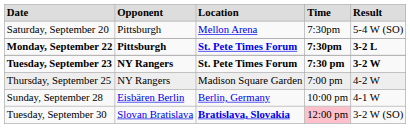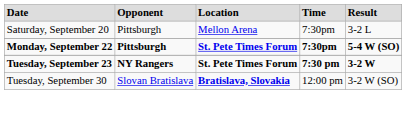 <table class="wikitable">
 <tr style="font-weight:bold; background-color:#dddddd;">
 <td>Date</td>
 <td>Opponent</td>
 <td>Location</td>
 <td>Time</td>
 <td>Result</td>
 </tr>
 <tr>
 <td>Saturday, September 20</td>
 <td>Pittsburgh</td>
 <td><a href='#'>Mellon Arena</a></td>
 <td>7:30pm</td>
-<td>5-4 W (SO)</td>
+<td>3-2 L</td>
 </tr>
 <tr bgcolor="#eeeeee">
 </tr>
 <tr style="font-weight:bold">
 <td>Monday, September 22</td>
 <td>Pittsburgh</td>
 <td><a href='#'>St. Pete Times Forum</a></td>
 <td>7:30pm</td>
-<td>3-2 L</td>
+<td>5-4 W (SO)</td>
 </tr>
 <tr>
 </tr>
 <tr style="font-weight:bold">
 <td>Tuesday, September 23</td>
 <td>NY Rangers</td>
 <td>St. Pete Times Forum</td>
 <td>7:30 pm</td>
 <td>3-2 W</td>
 </tr>
-<tr bgcolor="#eeeeee">
-<td>Thursday, September 25</td>
-<td>NY Rangers</td>
-<td>Madison Square Garden</td>
-<td>7:00 pm</td>
-<td>4-2 W</td>
-</tr>
-<tr>
-<td>Sunday, September 28</td>
-<td><a href='#'>Eisbären Berlin</a></td>
-<td><a href='#'>Berlin, Germany</a></td>
-<td>10:00 pm</td>
-<td>4-1 W</td>
-</tr>
 <tr>
 <td>Tuesday, September 30</td>
 <td><a href='#'>Slovan Bratislava</a></td>
 <td><strong><a href='#'>Bratislava, Slovakia</a></strong></td>
-<td style="background: pink;">12:00 pm</td>
+<td>12:00 pm</td>
 <td>3-2 W (SO)</td>
 </tr>
 </table>
